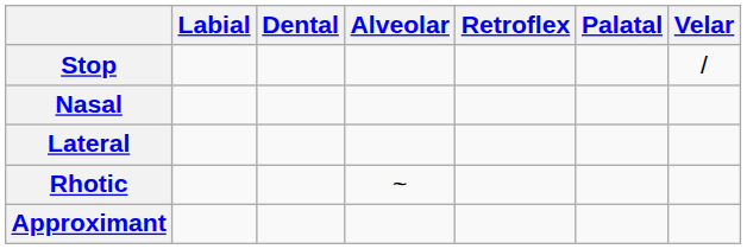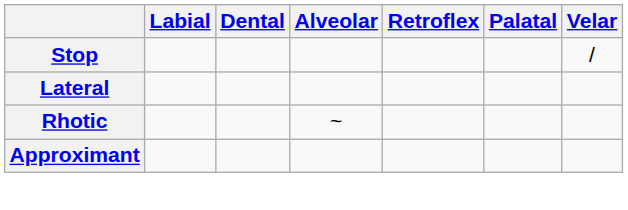 <table class="wikitable">
 <tr>
 <th></th>
 <th><a href='#'>Labial</a></th>
 <th><a href='#'>Dental</a></th>
 <th><a href='#'>Alveolar</a></th>
 <th><a href='#'>Retroflex</a></th>
 <th><a href='#'>Palatal</a></th>
 <th><a href='#'>Velar</a></th>
 </tr>
 <tr align="center">
 <th><a href='#'>Stop</a></th>
 <td></td>
 <td></td>
 <td></td>
 <td></td>
 <td></td>
 <td>/</td>
-</tr>
-<tr align="center">
-<th><a href='#'>Nasal</a></th>
-<td></td>
-<td></td>
-<td></td>
-<td></td>
-<td></td>
-<td></td>
 </tr>
 <tr align="center">
 <th><a href='#'>Lateral</a></th>
 <td></td>
 <td></td>
 <td></td>
 <td></td>
 <td></td>
 <td></td>
 </tr>
 <tr align="center">
 <th><a href='#'>Rhotic</a></th>
 <td></td>
 <td></td>
 <td>~</td>
 <td></td>
 <td></td>
 <td></td>
 </tr>
 <tr align="center">
 <th><a href='#'>Approximant</a></th>
 <td></td>
 <td></td>
 <td></td>
 <td></td>
 <td></td>
 <td></td>
 </tr>
 </table>
